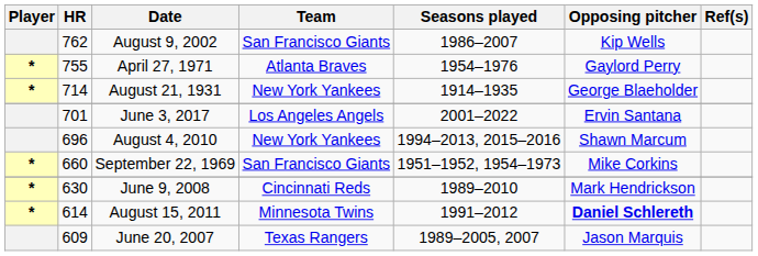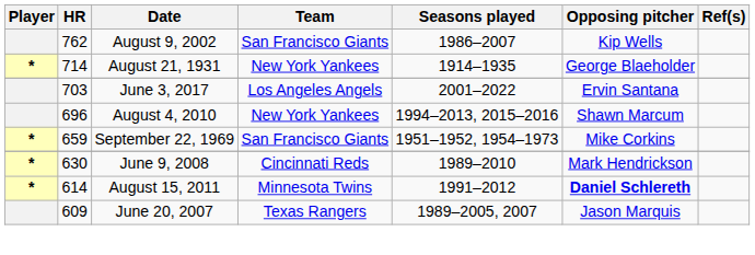 <table class="wikitable sortable plainrowheaders" style="text-align:center;">
 <tr>
 <th scope="col">Player</th>
 <th scope="col">HR</th>
 <th scope="col">Date</th>
 <th scope="col">Team</th>
 <th scope="col">Seasons played</th>
 <th scope="col">Opposing pitcher</th>
 <th scope="col" class="unsortable">Ref(s)</th>
 </tr>
 <tr>
 <th scope="row" style="text-align:center"></th>
 <td>762</td>
 <td>August 9, 2002</td>
 <td><a href='#'>San Francisco Giants</a></td>
 <td>1986–2007</td>
 <td><a href='#'>Kip Wells</a></td>
 <td></td>
 </tr>
 <tr>
 <th scope="row" style="text-align:center; background:#ffb;">*</th>
-<td>755</td>
-<td>April 27, 1971</td>
-<td><a href='#'>Atlanta Braves</a></td>
-<td>1954–1976</td>
-<td><a href='#'>Gaylord Perry</a></td>
-<td></td>
-</tr>
-<tr>
-<th scope="row" style="text-align:center; background:#ffb;">*</th>
 <td>714</td>
 <td>August 21, 1931</td>
 <td><a href='#'>New York Yankees</a></td>
 <td>1914–1935</td>
 <td><a href='#'>George Blaeholder</a></td>
 <td></td>
 </tr>
 <tr>
 </tr>
 <tr>
 <th scope="row" style="text-align:center;"></th>
-<td>701</td>
+<td>703</td>
 <td>June 3, 2017</td>
 <td><a href='#'>Los Angeles Angels</a></td>
 <td>2001–2022</td>
 <td><a href='#'>Ervin Santana</a></td>
 <td></td>
 </tr>
 <tr>
 <th scope="row" style="text-align:center"></th>
 <td>696</td>
 <td>August 4, 2010</td>
 <td><a href='#'>New York Yankees</a></td>
 <td>1994–2013, 2015–2016</td>
 <td><a href='#'>Shawn Marcum</a></td>
 <td></td>
 </tr>
 <tr>
 <th scope="row" style="text-align:center; background:#ffb;">*</th>
-<td>660</td>
+<td>659</td>
 <td>September 22, 1969</td>
 <td><a href='#'>San Francisco Giants</a></td>
 <td>1951–1952, 1954–1973</td>
 <td><a href='#'>Mike Corkins</a></td>
 <td></td>
 </tr>
 <tr>
 </tr>
 <tr>
 <th scope="row" style="text-align:center; background:#ffb;">*</th>
 <td>630</td>
 <td>June 9, 2008</td>
 <td><a href='#'>Cincinnati Reds</a></td>
 <td>1989–2010</td>
 <td><a href='#'>Mark Hendrickson</a></td>
 <td></td>
 </tr>
 <tr>
 <th scope="row" style="text-align:center; background:#ffb;">*</th>
 <td>614</td>
 <td>August 15, 2011</td>
 <td><a href='#'>Minnesota Twins</a></td>
 <td>1991–2012</td>
 <td><strong><a href='#'>Daniel Schlereth</a></strong></td>
 <td></td>
 </tr>
 <tr>
 <th scope="row" style="text-align:center"></th>
 <td>609</td>
 <td>June 20, 2007</td>
 <td><a href='#'>Texas Rangers</a></td>
 <td>1989–2005, 2007</td>
 <td><a href='#'>Jason Marquis</a></td>
 <td></td>
 </tr>
 </table>
